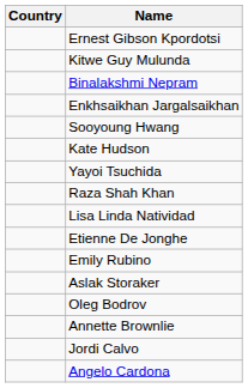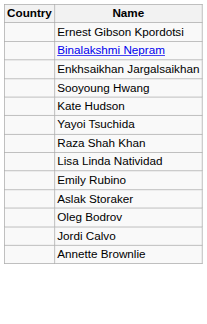 <table class="wikitable">
 <tr>
 <th>Country</th>
 <th>Name</th>
 </tr>
 <tr>
 <td></td>
 <td>Ernest Gibson Kpordotsi</td>
-</tr>
-<tr>
-<td></td>
-<td>Kitwe Guy Mulunda</td>
 </tr>
 <tr>
 <td></td>
 <td><a href='#'>Binalakshmi Nepram</a></td>
 </tr>
 <tr>
 <td></td>
 <td>Enkhsaikhan Jargalsaikhan</td>
 </tr>
 <tr>
 <td></td>
 <td>Sooyoung Hwang</td>
 </tr>
 <tr>
 <td></td>
 <td>Kate Hudson</td>
 </tr>
 <tr>
 <td></td>
 <td>Yayoi Tsuchida</td>
 </tr>
 <tr>
 <td></td>
 <td>Raza Shah Khan</td>
 </tr>
 <tr>
 <td></td>
 <td>Lisa Linda Natividad</td>
 </tr>
 <tr>
-<td><em></em></td>
-<td>Etienne De Jonghe</td>
-</tr>
-<tr>
 <td></td>
 <td>Emily Rubino</td>
 </tr>
 <tr>
 <td></td>
 <td>Aslak Storaker</td>
 </tr>
 <tr>
 <td></td>
 <td>Oleg Bodrov</td>
 </tr>
 <tr>
 <td></td>
-<td>Annette Brownlie</td>
-</tr>
-<tr>
-<td></td>
 <td>Jordi Calvo</td>
 </tr>
 <tr>
 <td></td>
-<td><a href='#'>Angelo Cardona</a></td>
+<td>Annette Brownlie</td>
 </tr>
 </table>
